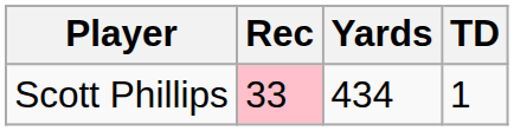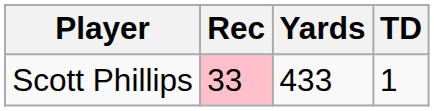 <table class="wikitable">
 <tr>
 <th>Player</th>
 <th>Rec</th>
 <th>Yards</th>
 <th>TD</th>
 </tr>
 <tr>
 <td>Scott Phillips</td>
 <td style="background: pink;">33</td>
-<td>434</td>
+<td>433</td>
 <td>1</td>
 </tr>
 </table>
